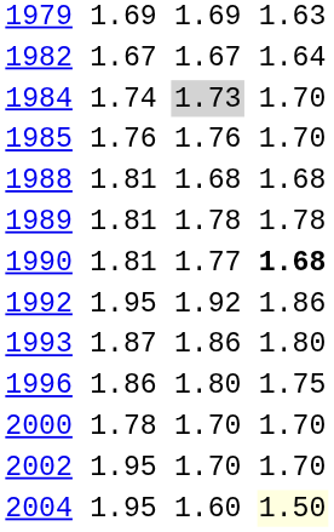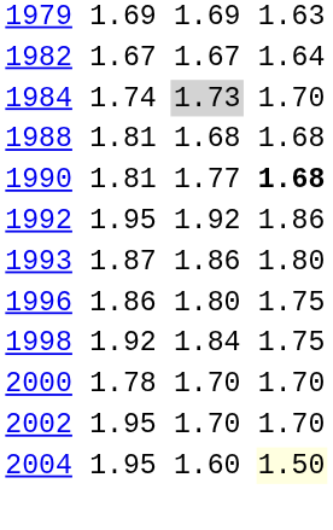 <table>
 <tr valign="top">
 <td><a href='#'>1979</a><br></td>
 <td></td>
 <td>1.69</td>
 <td></td>
 <td>1.69</td>
 <td></td>
 <td>1.63</td>
 </tr>
 <tr valign="top">
 <td><a href='#'>1982</a><br></td>
 <td></td>
 <td>1.67</td>
 <td></td>
 <td>1.67</td>
 <td></td>
 <td>1.64</td>
 </tr>
 <tr valign="top">
 <td><a href='#'>1984</a><br></td>
 <td></td>
 <td>1.74</td>
 <td></td>
 <td style="background: lightgrey;">1.73</td>
 <td></td>
 <td>1.70</td>
 </tr>
 <tr valign="top">
-<td><a href='#'>1985</a><br></td>
-<td></td>
-<td>1.76</td>
-<td></td>
-<td>1.76</td>
-<td></td>
-<td>1.70</td>
-</tr>
-<tr valign="top">
 <td><a href='#'>1988</a><br></td>
 <td></td>
 <td>1.81</td>
 <td></td>
 <td>1.68</td>
 <td></td>
 <td>1.68</td>
-</tr>
-<tr valign="top">
-<td><a href='#'>1989</a><br></td>
-<td></td>
-<td>1.81</td>
-<td></td>
-<td>1.78</td>
-<td></td>
-<td>1.78</td>
 </tr>
 <tr valign="top">
 <td><a href='#'>1990</a><br></td>
 <td></td>
 <td>1.81</td>
 <td></td>
 <td>1.77</td>
 <td></td>
 <td><strong>1.68</strong></td>
 </tr>
 <tr valign="top">
 <td><a href='#'>1992</a><br></td>
 <td></td>
 <td>1.95</td>
 <td></td>
 <td>1.92</td>
 <td></td>
 <td>1.86</td>
 </tr>
 <tr valign="top">
 <td><a href='#'>1993</a><br></td>
 <td></td>
 <td>1.87</td>
 <td></td>
 <td>1.86</td>
 <td></td>
 <td>1.80</td>
 </tr>
 <tr valign="top">
 <td><a href='#'>1996</a><br></td>
 <td></td>
 <td>1.86</td>
 <td></td>
 <td>1.80</td>
 <td></td>
 <td>1.75</td>
 </tr>
 <tr valign="top">
+<td><a href='#'>1998</a><br></td>
+<td></td>
+<td>1.92</td>
+<td></td>
+<td>1.84</td>
+<td></td>
+<td>1.75</td>
+</tr>
+<tr valign="top">
 <td><a href='#'>2000</a><br></td>
 <td></td>
 <td>1.78</td>
 <td></td>
 <td>1.70</td>
 <td></td>
 <td>1.70</td>
 </tr>
 <tr valign="top">
 <td><a href='#'>2002</a><br></td>
 <td></td>
 <td>1.95</td>
 <td></td>
 <td>1.70</td>
 <td></td>
 <td>1.70</td>
 </tr>
 <tr valign="top">
 <td><a href='#'>2004</a><br></td>
 <td></td>
 <td>1.95</td>
 <td></td>
 <td>1.60</td>
 <td></td>
 <td style="background: lightyellow;">1.50</td>
 </tr>
 </table>
